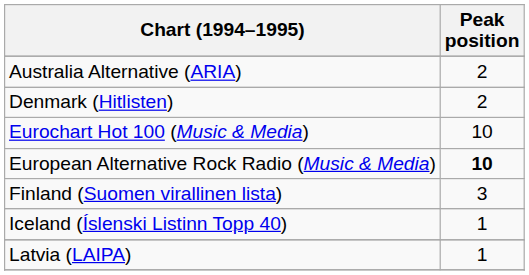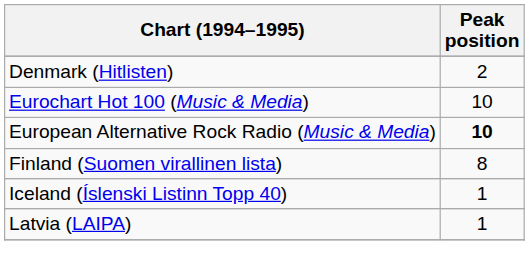 <table class="wikitable sortable">
 <tr>
 <th>Chart (1994–1995)</th>
 <th>Peak<br>position</th>
 </tr>
 <tr>
-</tr>
-<tr>
-<td>Australia Alternative (<a href='#'>ARIA</a>)</td>
-<td align="center">2</td>
 </tr>
 <tr>
 </tr>
 <tr>
 </tr>
 <tr>
 </tr>
 <tr>
 </tr>
 <tr>
 <td>Denmark (<a href='#'>Hitlisten</a>)</td>
 <td align="center">2</td>
 </tr>
 <tr>
 <td><a href='#'>Eurochart Hot 100</a> (<em><a href='#'>Music & Media</a></em>)</td>
 <td align="center">10</td>
 </tr>
 <tr>
 <td>European Alternative Rock Radio (<em><a href='#'>Music & Media</a></em>)</td>
 <td align="center"><strong>10</strong></td>
 </tr>
 <tr>
 <td>Finland (<a href='#'>Suomen virallinen lista</a>)</td>
-<td align="center">3</td>
+<td align="center">8</td>
 </tr>
 <tr>
 </tr>
 <tr>
 </tr>
 <tr>
 <td>Iceland (<a href='#'>Íslenski Listinn Topp 40</a>)</td>
 <td align="center">1</td>
 </tr>
 <tr>
 </tr>
 <tr>
 <td>Latvia (<a href='#'>LAIPA</a>)</td>
 <td align="center">1</td>
 </tr>
 <tr>
 </tr>
 <tr>
 </tr>
 <tr>
 </tr>
 <tr>
 </tr>
 <tr>
 </tr>
 <tr>
 </tr>
 <tr>
 </tr>
 <tr>
 </tr>
 <tr>
 </tr>
 <tr>
 </tr>
 <tr>
 </tr>
 </table>
